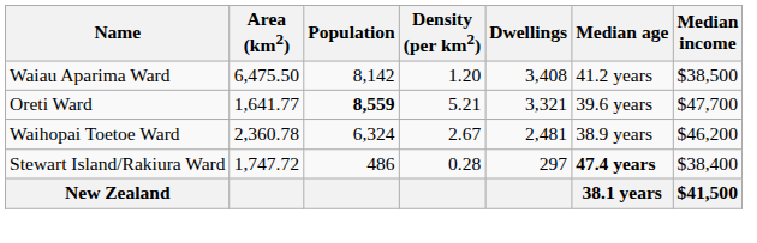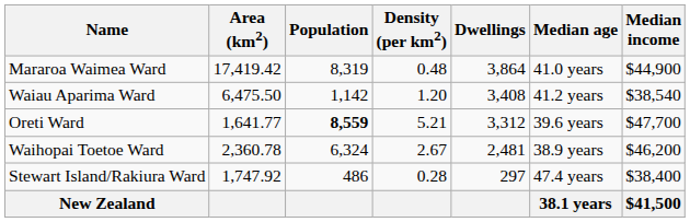 <table class="wikitable">
 <tr>
 <th>Name</th>
 <th>Area<br>(km<sup>2</sup>)</th>
 <th>Population</th>
 <th>Density<br>(per km<sup>2</sup>)</th>
 <th>Dwellings</th>
 <th>Median age</th>
 <th>Median<br>income</th>
 </tr>
 <tr>
+<td>Mararoa Waimea Ward</td>
+<td style="text-align:right;">17,419.42</td>
+<td style="text-align:right;">8,319</td>
+<td style="text-align:right;">0.48</td>
+<td style="text-align:right;">3,864</td>
+<td>41.0 years</td>
+<td>$44,900</td>
+</tr>
+<tr>
 <td>Waiau Aparima Ward</td>
 <td style="text-align:right;">6,475.50</td>
-<td style="text-align:right;">8,142</td>
+<td style="text-align:right;">1,142</td>
 <td style="text-align:right;">1.20</td>
 <td style="text-align:right;">3,408</td>
 <td>41.2 years</td>
-<td>$38,500</td>
+<td>$38,540</td>
 </tr>
 <tr>
 <td>Oreti Ward</td>
 <td style="text-align:right;">1,641.77</td>
 <td style="text-align:right;"><strong>8,559</strong></td>
 <td style="text-align:right;">5.21</td>
-<td style="text-align:right;">3,321</td>
+<td style="text-align:right;">3,312</td>
 <td>39.6 years</td>
 <td>$47,700</td>
 </tr>
 <tr>
 <td>Waihopai Toetoe Ward</td>
 <td style="text-align:right;">2,360.78</td>
 <td style="text-align:right;">6,324</td>
 <td style="text-align:right;">2.67</td>
 <td style="text-align:right;">2,481</td>
 <td>38.9 years</td>
 <td>$46,200</td>
 </tr>
 <tr>
 <td>Stewart Island/Rakiura Ward</td>
-<td style="text-align:right;">1,747.72</td>
+<td style="text-align:right;">1,747.92</td>
 <td style="text-align:right;">486</td>
 <td style="text-align:right;">0.28</td>
 <td style="text-align:right;">297</td>
-<td><strong>47.4 years</strong></td>
+<td>47.4 years</td>
 <td>$38,400</td>
 </tr>
 <tr>
 <th>New Zealand</th>
 <th></th>
 <th></th>
 <th></th>
 <th></th>
 <th>38.1 years</th>
 <th style="text-align:left;">$41,500</th>
 </tr>
 </table>
